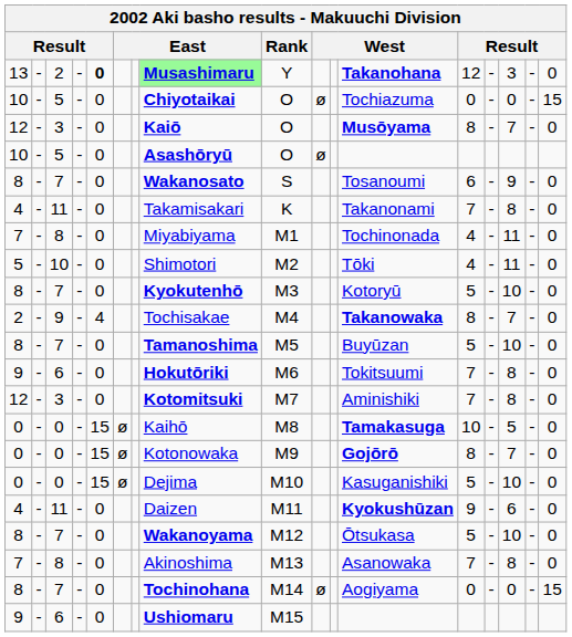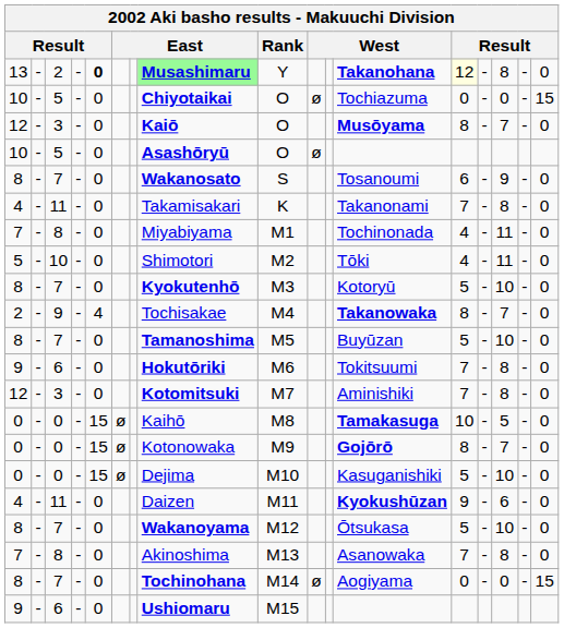 <table class="wikitable">
 <tr>
 <th colspan="17">2002 Aki basho results - Makuuchi Division</th>
 </tr>
 <tr>
 <th colspan="5">Result</th>
 <th colspan="3">East</th>
 <th>Rank</th>
 <th colspan="3">West</th>
 <th colspan="5">Result</th>
 </tr>
 <tr>
 <td align=center>13</td>
 <td align=center>-</td>
 <td align=center>2</td>
 <td align=center>-</td>
 <td align=center><strong>0</strong></td>
 <td align=center></td>
 <td align=center></td>
 <td style="background: PaleGreen;"><strong><a href='#'>Musashimaru</a></strong></td>
 <td align=center>Y</td>
 <td align=center></td>
 <td align=center></td>
 <td><strong><a href='#'>Takanohana</a></strong></td>
-<td align=center>12</td>
+<td align=center style="background: lightyellow;">12</td>
 <td align=center>-</td>
-<td align=center>3</td>
+<td align=center>8</td>
 <td align=center>-</td>
 <td align=center>0</td>
 </tr>
 <tr>
 <td align=center>10</td>
 <td align=center>-</td>
 <td align=center>5</td>
 <td align=center>-</td>
 <td align=center>0</td>
 <td align=center></td>
 <td align=center></td>
 <td><strong><a href='#'>Chiyotaikai</a></strong></td>
 <td align=center>O</td>
 <td align=center>ø</td>
 <td align=center></td>
 <td><a href='#'>Tochiazuma</a></td>
 <td align=center>0</td>
 <td align=center>-</td>
 <td align=center>0</td>
 <td align=center>-</td>
 <td align=center>15</td>
 </tr>
 <tr>
 <td align=center>12</td>
 <td align=center>-</td>
 <td align=center>3</td>
 <td align=center>-</td>
 <td align=center>0</td>
 <td align=center></td>
 <td align=center></td>
 <td><strong><a href='#'>Kaiō</a></strong></td>
 <td align=center>O</td>
 <td align=center></td>
 <td align=center></td>
 <td><strong><a href='#'>Musōyama</a></strong></td>
 <td align=center>8</td>
 <td align=center>-</td>
 <td align=center>7</td>
 <td align=center>-</td>
 <td align=center>0</td>
 </tr>
 <tr>
 <td align=center>10</td>
 <td align=center>-</td>
 <td align=center>5</td>
 <td align=center>-</td>
 <td align=center>0</td>
 <td align=center></td>
 <td align=center></td>
 <td><strong><a href='#'>Asashōryū</a></strong></td>
 <td align=center>O</td>
 <td align=center>ø</td>
 <td align=center></td>
 <td></td>
 <td align=center></td>
 <td align=center></td>
 <td align=center></td>
 <td align=center></td>
 <td align=center></td>
 </tr>
 <tr>
 <td align=center>8</td>
 <td align=center>-</td>
 <td align=center>7</td>
 <td align=center>-</td>
 <td align=center>0</td>
 <td align=center></td>
 <td align=center></td>
 <td><strong><a href='#'>Wakanosato</a></strong></td>
 <td align=center>S</td>
 <td align=center></td>
 <td align=center></td>
 <td><a href='#'>Tosanoumi</a></td>
 <td align=center>6</td>
 <td align=center>-</td>
 <td align=center>9</td>
 <td align=center>-</td>
 <td align=center>0</td>
 </tr>
 <tr>
 <td align=center>4</td>
 <td align=center>-</td>
 <td align=center>11</td>
 <td align=center>-</td>
 <td align=center>0</td>
 <td align=center></td>
 <td align=center></td>
 <td><a href='#'>Takamisakari</a></td>
 <td align=center>K</td>
 <td align=center></td>
 <td align=center></td>
 <td><a href='#'>Takanonami</a></td>
 <td align=center>7</td>
 <td align=center>-</td>
 <td align=center>8</td>
 <td align=center>-</td>
 <td align=center>0</td>
 </tr>
 <tr>
 <td align=center>7</td>
 <td align=center>-</td>
 <td align=center>8</td>
 <td align=center>-</td>
 <td align=center>0</td>
 <td align=center></td>
 <td align=center></td>
 <td><a href='#'>Miyabiyama</a></td>
 <td align=center>M1</td>
 <td align=center></td>
 <td align=center></td>
 <td><a href='#'>Tochinonada</a></td>
 <td align=center>4</td>
 <td align=center>-</td>
 <td align=center>11</td>
 <td align=center>-</td>
 <td align=center>0</td>
 </tr>
 <tr>
 <td align=center>5</td>
 <td align=center>-</td>
 <td align=center>10</td>
 <td align=center>-</td>
 <td align=center>0</td>
 <td align=center></td>
 <td align=center></td>
 <td><a href='#'>Shimotori</a></td>
 <td align=center>M2</td>
 <td align=center></td>
 <td align=center></td>
 <td><a href='#'>Tōki</a></td>
 <td align=center>4</td>
 <td align=center>-</td>
 <td align=center>11</td>
 <td align=center>-</td>
 <td align=center>0</td>
 </tr>
 <tr>
 <td align=center>8</td>
 <td align=center>-</td>
 <td align=center>7</td>
 <td align=center>-</td>
 <td align=center>0</td>
 <td align=center></td>
 <td align=center></td>
 <td><strong><a href='#'>Kyokutenhō</a></strong></td>
 <td align=center>M3</td>
 <td align=center></td>
 <td align=center></td>
 <td><a href='#'>Kotoryū</a></td>
 <td align=center>5</td>
 <td align=center>-</td>
 <td align=center>10</td>
 <td align=center>-</td>
 <td align=center>0</td>
 </tr>
 <tr>
 <td align=center>2</td>
 <td align=center>-</td>
 <td align=center>9</td>
 <td align=center>-</td>
 <td align=center>4</td>
 <td align=center></td>
 <td align=center></td>
 <td><a href='#'>Tochisakae</a></td>
 <td align=center>M4</td>
 <td align=center></td>
 <td align=center></td>
 <td><strong><a href='#'>Takanowaka</a></strong></td>
 <td align=center>8</td>
 <td align=center>-</td>
 <td align=center>7</td>
 <td align=center>-</td>
 <td align=center>0</td>
 </tr>
 <tr>
 <td align=center>8</td>
 <td align=center>-</td>
 <td align=center>7</td>
 <td align=center>-</td>
 <td align=center>0</td>
 <td align=center></td>
 <td align=center></td>
 <td><strong><a href='#'>Tamanoshima</a></strong></td>
 <td align=center>M5</td>
 <td align=center></td>
 <td align=center></td>
 <td><a href='#'>Buyūzan</a></td>
 <td align=center>5</td>
 <td align=center>-</td>
 <td align=center>10</td>
 <td align=center>-</td>
 <td align=center>0</td>
 </tr>
 <tr>
 <td align=center>9</td>
 <td align=center>-</td>
 <td align=center>6</td>
 <td align=center>-</td>
 <td align=center>0</td>
 <td align=center></td>
 <td align=center></td>
 <td><strong><a href='#'>Hokutōriki</a></strong></td>
 <td align=center>M6</td>
 <td align=center></td>
 <td align=center></td>
 <td><a href='#'>Tokitsuumi</a></td>
 <td align=center>7</td>
 <td align=center>-</td>
 <td align=center>8</td>
 <td align=center>-</td>
 <td align=center>0</td>
 </tr>
 <tr>
 <td align=center>12</td>
 <td align=center>-</td>
 <td align=center>3</td>
 <td align=center>-</td>
 <td align=center>0</td>
 <td align=center></td>
 <td align=center></td>
 <td><strong><a href='#'>Kotomitsuki</a></strong></td>
 <td align=center>M7</td>
 <td align=center></td>
 <td align=center></td>
 <td><a href='#'>Aminishiki</a></td>
 <td align=center>7</td>
 <td align=center>-</td>
 <td align=center>8</td>
 <td align=center>-</td>
 <td align=center>0</td>
 </tr>
 <tr>
 <td align=center>0</td>
 <td align=center>-</td>
 <td align=center>0</td>
 <td align=center>-</td>
 <td align=center>15</td>
 <td align=center>ø</td>
 <td align=center></td>
 <td><a href='#'>Kaihō</a></td>
 <td align=center>M8</td>
 <td align=center></td>
 <td align=center></td>
 <td><strong><a href='#'>Tamakasuga</a></strong></td>
 <td align=center>10</td>
 <td align=center>-</td>
 <td align=center>5</td>
 <td align=center>-</td>
 <td align=center>0</td>
 </tr>
 <tr>
 <td align=center>0</td>
 <td align=center>-</td>
 <td align=center>0</td>
 <td align=center>-</td>
 <td align=center>15</td>
 <td align=center>ø</td>
 <td align=center></td>
 <td><a href='#'>Kotonowaka</a></td>
 <td align=center>M9</td>
 <td align=center></td>
 <td align=center></td>
 <td><strong><a href='#'>Gojōrō</a></strong></td>
 <td align=center>8</td>
 <td align=center>-</td>
 <td align=center>7</td>
 <td align=center>-</td>
 <td align=center>0</td>
 </tr>
 <tr>
 <td align=center>0</td>
 <td align=center>-</td>
 <td align=center>0</td>
 <td align=center>-</td>
 <td align=center>15</td>
 <td align=center>ø</td>
 <td align=center></td>
 <td><a href='#'>Dejima</a></td>
 <td align=center>M10</td>
 <td align=center></td>
 <td align=center></td>
 <td><a href='#'>Kasuganishiki</a></td>
 <td align=center>5</td>
 <td align=center>-</td>
 <td align=center>10</td>
 <td align=center>-</td>
 <td align=center>0</td>
 </tr>
 <tr>
 <td align=center>4</td>
 <td align=center>-</td>
 <td align=center>11</td>
 <td align=center>-</td>
 <td align=center>0</td>
 <td align=center></td>
 <td align=center></td>
 <td><a href='#'>Daizen</a></td>
 <td align=center>M11</td>
 <td align=center></td>
 <td align=center></td>
 <td><strong><a href='#'>Kyokushūzan</a></strong></td>
 <td align=center>9</td>
 <td align=center>-</td>
 <td align=center>6</td>
 <td align=center>-</td>
 <td align=center>0</td>
 </tr>
 <tr>
 <td align=center>8</td>
 <td align=center>-</td>
 <td align=center>7</td>
 <td align=center>-</td>
 <td align=center>0</td>
 <td align=center></td>
 <td align=center></td>
 <td><strong><a href='#'>Wakanoyama</a></strong></td>
 <td align=center>M12</td>
 <td align=center></td>
 <td align=center></td>
 <td><a href='#'>Ōtsukasa</a></td>
 <td align=center>5</td>
 <td align=center>-</td>
 <td align=center>10</td>
 <td align=center>-</td>
 <td align=center>0</td>
 </tr>
 <tr>
 <td align=center>7</td>
 <td align=center>-</td>
 <td align=center>8</td>
 <td align=center>-</td>
 <td align=center>0</td>
 <td align=center></td>
 <td align=center></td>
 <td><a href='#'>Akinoshima</a></td>
 <td align=center>M13</td>
 <td align=center></td>
 <td align=center></td>
 <td><a href='#'>Asanowaka</a></td>
 <td align=center>7</td>
 <td align=center>-</td>
 <td align=center>8</td>
 <td align=center>-</td>
 <td align=center>0</td>
 </tr>
 <tr>
 <td align=center>8</td>
 <td align=center>-</td>
 <td align=center>7</td>
 <td align=center>-</td>
 <td align=center>0</td>
 <td align=center></td>
 <td align=center></td>
 <td><strong><a href='#'>Tochinohana</a></strong></td>
 <td align=center>M14</td>
 <td align=center>ø</td>
 <td align=center></td>
 <td><a href='#'>Aogiyama</a></td>
 <td align=center>0</td>
 <td align=center>-</td>
 <td align=center>0</td>
 <td align=center>-</td>
 <td align=center>15</td>
 </tr>
 <tr>
 <td align=center>9</td>
 <td align=center>-</td>
 <td align=center>6</td>
 <td align=center>-</td>
 <td align=center>0</td>
 <td align=center></td>
 <td align=center></td>
 <td><strong><a href='#'>Ushiomaru</a></strong></td>
 <td align=center>M15</td>
 <td align=center></td>
 <td align=center></td>
 <td></td>
 <td align=center></td>
 <td align=center></td>
 <td align=center></td>
 <td align=center></td>
 <td align=center></td>
 </tr>
 </table>
